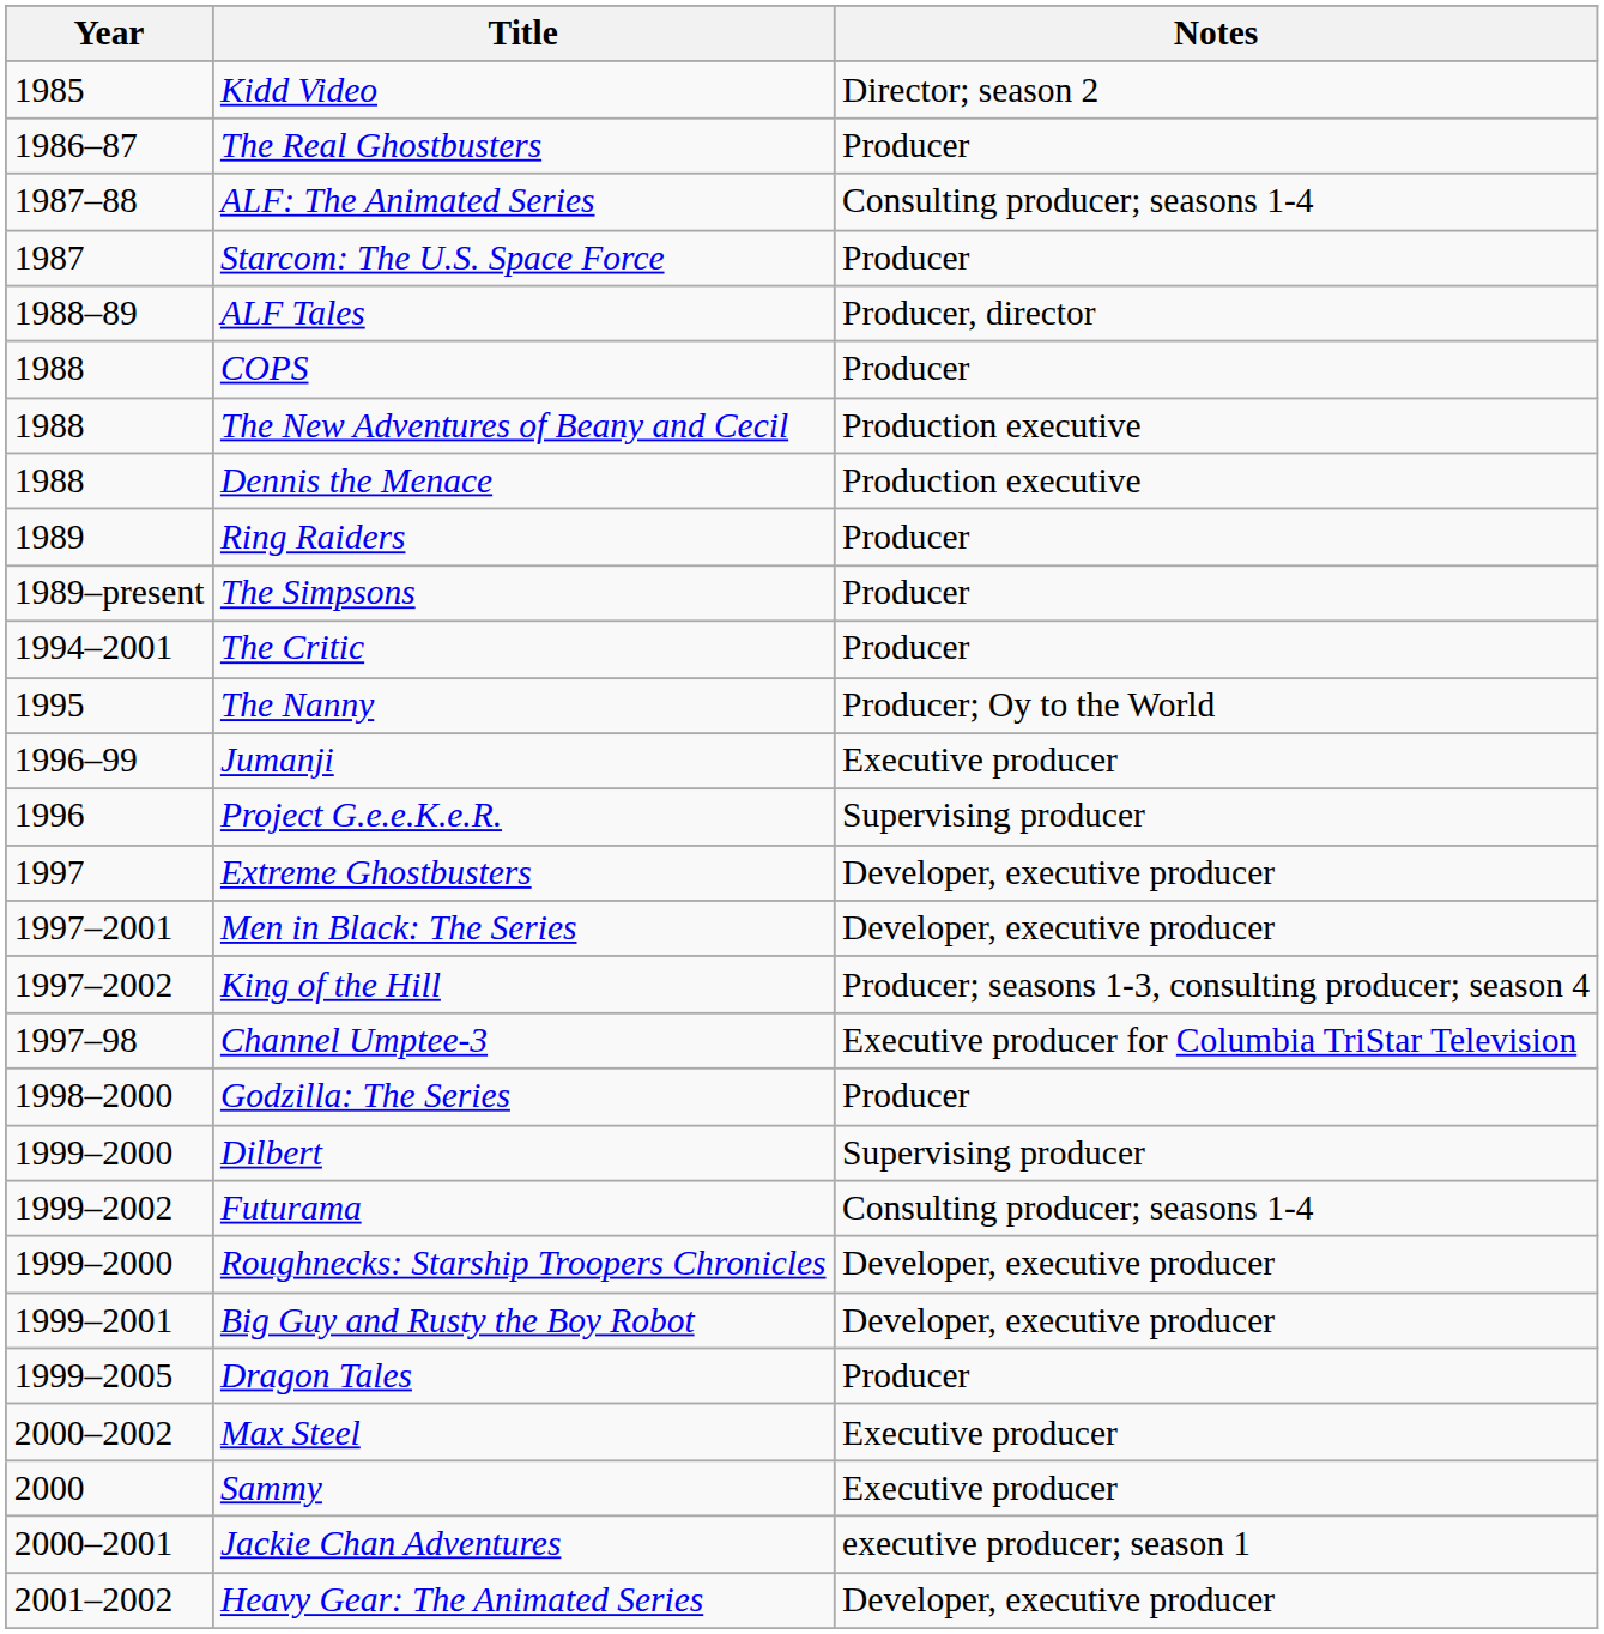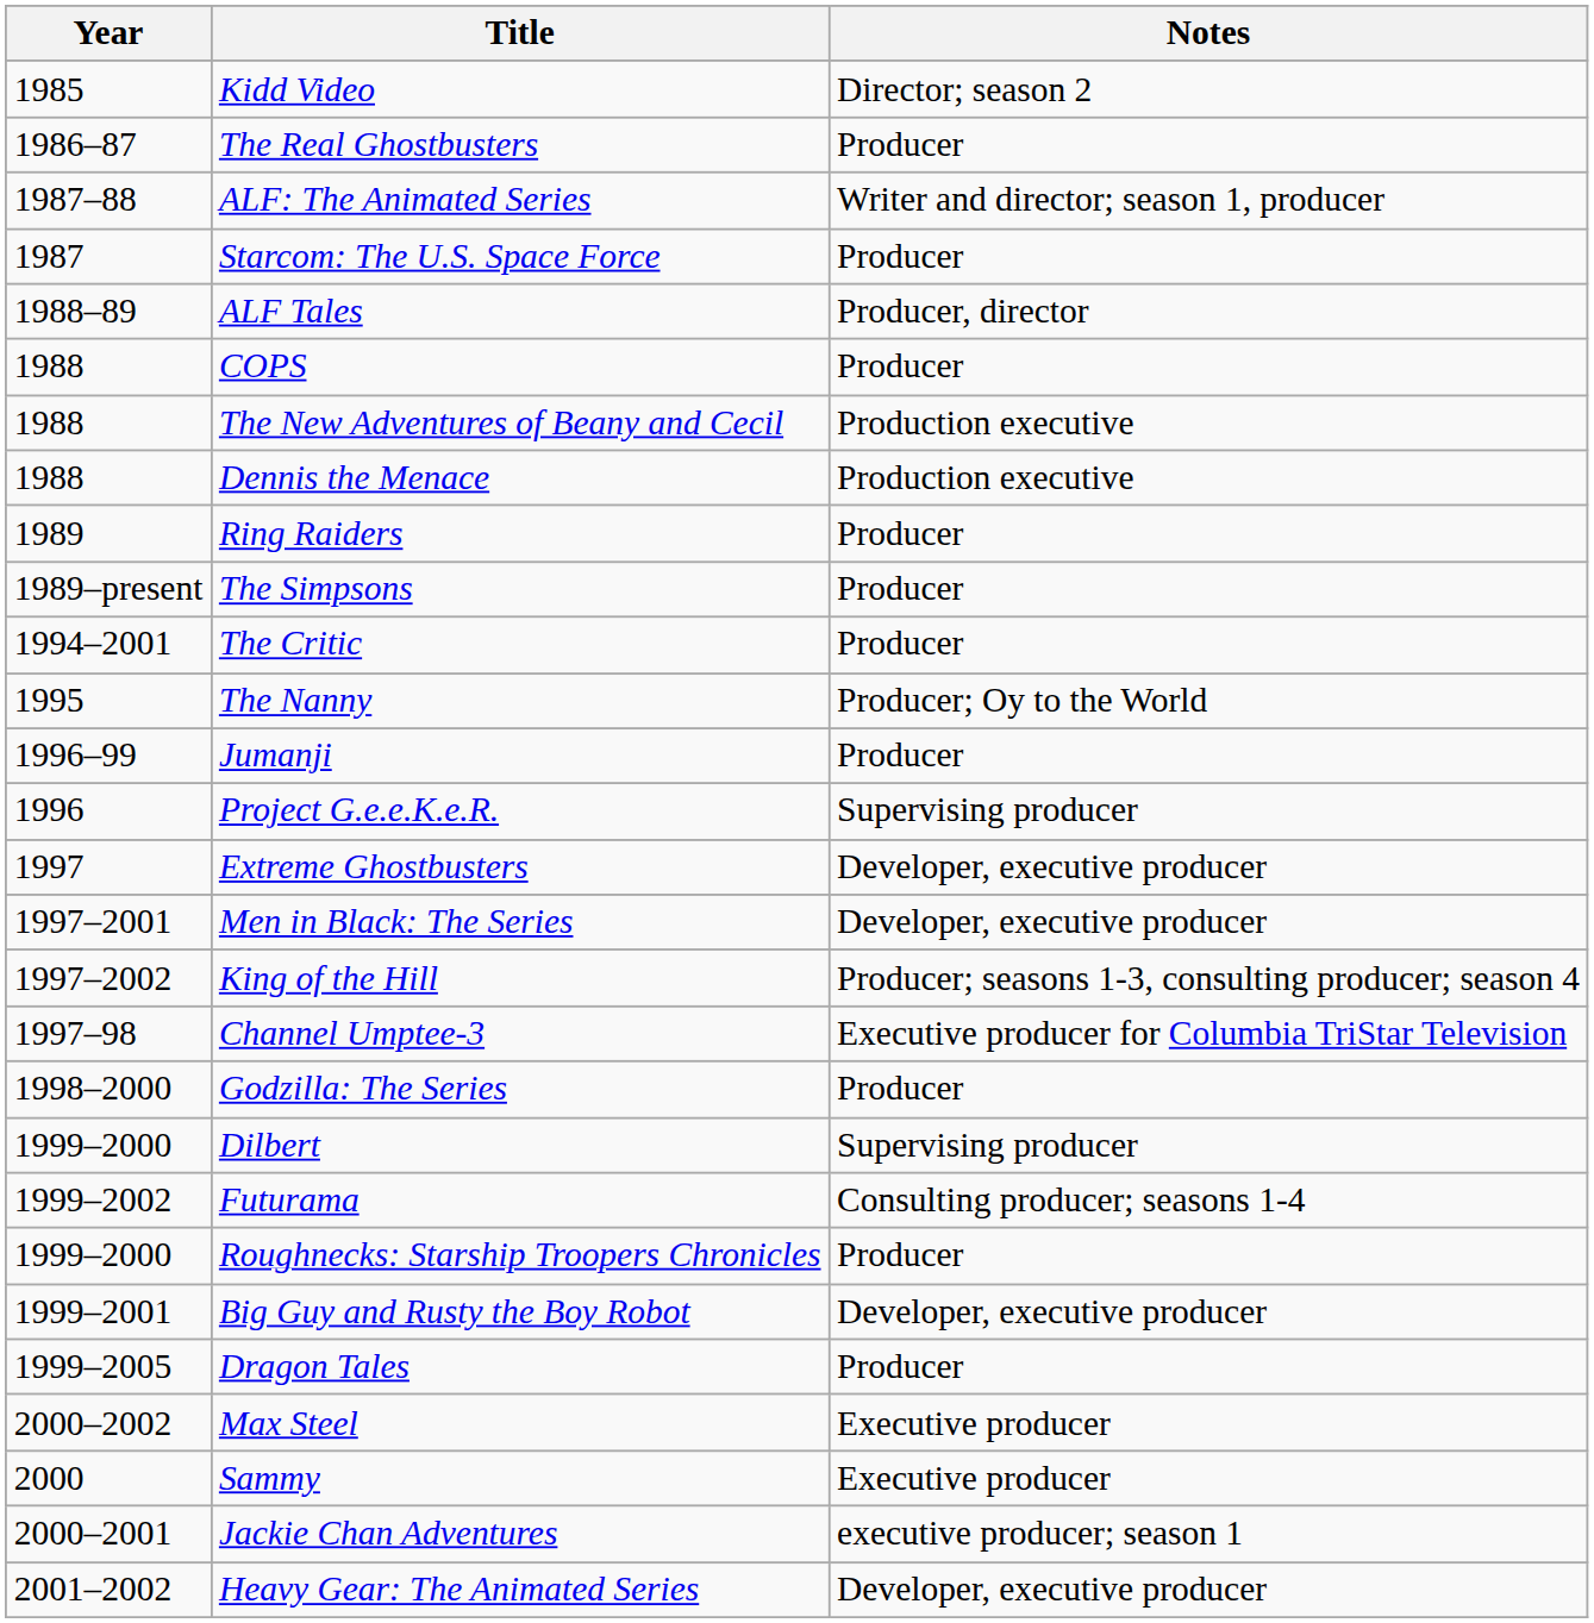 <table class="wikitable sortable">
 <tr>
 <th>Year</th>
 <th>Title</th>
 <th class="unsortable">Notes</th>
 </tr>
 <tr>
 <td>1985</td>
 <td><em><a href='#'>Kidd Video</a></em></td>
 <td>Director; season 2</td>
 </tr>
 <tr>
 <td>1986–87</td>
 <td><em><a href='#'>The Real Ghostbusters</a></em></td>
 <td>Producer</td>
 </tr>
 <tr>
 <td>1987–88</td>
 <td><em><a href='#'>ALF: The Animated Series</a></em></td>
-<td>Consulting producer; seasons 1-4</td>
+<td>Writer and director; season 1, producer</td>
 </tr>
 <tr>
 <td>1987</td>
 <td><em><a href='#'>Starcom: The U.S. Space Force</a></em></td>
 <td>Producer</td>
 </tr>
 <tr>
 <td>1988–89</td>
 <td><em><a href='#'>ALF Tales</a></em></td>
 <td>Producer, director</td>
 </tr>
 <tr>
 <td>1988</td>
 <td><em><a href='#'>COPS</a></em></td>
 <td>Producer</td>
 </tr>
 <tr>
 <td>1988</td>
 <td><em><a href='#'>The New Adventures of Beany and Cecil</a></em></td>
 <td>Production executive</td>
 </tr>
 <tr>
 <td>1988</td>
 <td><em><a href='#'>Dennis the Menace</a></em></td>
 <td>Production executive</td>
 </tr>
 <tr>
 <td>1989</td>
 <td><em><a href='#'>Ring Raiders</a></em></td>
 <td>Producer</td>
 </tr>
 <tr>
 <td>1989–present</td>
 <td><em><a href='#'>The Simpsons</a></em></td>
 <td>Producer</td>
 </tr>
 <tr>
 <td>1994–2001</td>
 <td><em><a href='#'>The Critic</a></em></td>
 <td>Producer</td>
 </tr>
 <tr>
 <td>1995</td>
 <td><em><a href='#'>The Nanny</a></em></td>
 <td>Producer; Oy to the World</td>
 </tr>
 <tr>
 <td>1996–99</td>
 <td><em><a href='#'>Jumanji</a></em></td>
-<td>Executive producer</td>
+<td>Producer</td>
 </tr>
 <tr>
 <td>1996</td>
 <td><em><a href='#'>Project G.e.e.K.e.R.</a></em></td>
 <td>Supervising producer</td>
 </tr>
 <tr>
 <td>1997</td>
 <td><em><a href='#'>Extreme Ghostbusters</a></em></td>
 <td>Developer, executive producer</td>
 </tr>
 <tr>
 <td>1997–2001</td>
 <td><em><a href='#'>Men in Black: The Series</a></em></td>
 <td>Developer, executive producer</td>
 </tr>
 <tr>
 <td>1997–2002</td>
 <td><em><a href='#'>King of the Hill</a></em></td>
 <td>Producer; seasons 1-3, consulting producer; season 4</td>
 </tr>
 <tr>
 <td>1997–98</td>
 <td><em><a href='#'>Channel Umptee-3</a></em></td>
 <td>Executive producer for <a href='#'>Columbia TriStar Television</a></td>
 </tr>
 <tr>
 <td>1998–2000</td>
 <td><em><a href='#'>Godzilla: The Series</a></em></td>
 <td>Producer</td>
 </tr>
 <tr>
 <td>1999–2000</td>
 <td><em><a href='#'>Dilbert</a></em></td>
 <td>Supervising producer</td>
 </tr>
 <tr>
 <td>1999–2002</td>
 <td><em><a href='#'>Futurama</a></em></td>
 <td>Consulting producer; seasons 1-4</td>
 </tr>
 <tr>
 <td>1999–2000</td>
 <td><em><a href='#'>Roughnecks: Starship Troopers Chronicles</a></em></td>
-<td>Developer, executive producer</td>
+<td>Producer</td>
 </tr>
 <tr>
 <td>1999–2001</td>
 <td><em><a href='#'>Big Guy and Rusty the Boy Robot</a></em></td>
 <td>Developer, executive producer</td>
 </tr>
 <tr>
 <td>1999–2005</td>
 <td><em><a href='#'>Dragon Tales</a></em></td>
 <td>Producer</td>
 </tr>
 <tr>
 <td>2000–2002</td>
 <td><em><a href='#'>Max Steel</a></em></td>
 <td>Executive producer</td>
 </tr>
 <tr>
 <td>2000</td>
 <td><em><a href='#'>Sammy</a></em></td>
 <td>Executive producer</td>
 </tr>
 <tr>
 <td>2000–2001</td>
 <td><em><a href='#'>Jackie Chan Adventures</a></em></td>
 <td>executive producer; season 1</td>
 </tr>
 <tr>
 <td>2001–2002</td>
 <td><em><a href='#'>Heavy Gear: The Animated Series</a></em></td>
 <td>Developer, executive producer</td>
 </tr>
 </table>
